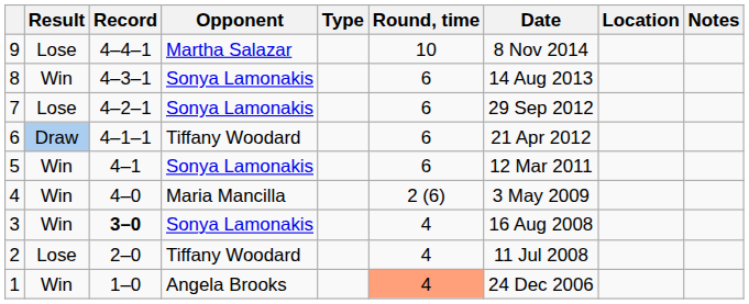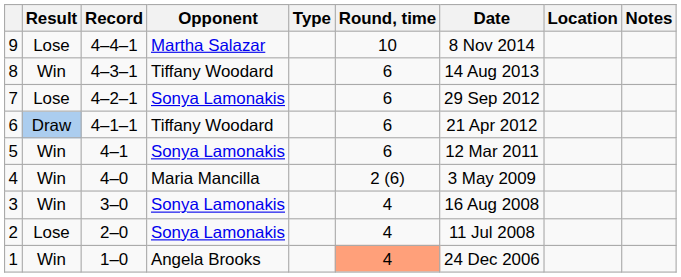 <table class="wikitable" style="text-align:center; font-size:95%">
 <tr>
 <th></th>
 <th>Result</th>
 <th>Record</th>
 <th>Opponent</th>
 <th>Type</th>
 <th>Round, time</th>
 <th>Date</th>
 <th>Location</th>
 <th>Notes</th>
 </tr>
 <tr>
 <td>9</td>
 <td>Lose</td>
 <td>4–4–1</td>
 <td style="text-align:left;"> <a href='#'>Martha Salazar</a></td>
 <td></td>
 <td>10</td>
 <td>8 Nov 2014</td>
 <td style="text-align:left;"> </td>
 <td style="text-align:left;"></td>
 </tr>
 <tr>
 <td>8</td>
 <td>Win</td>
 <td>4–3–1</td>
-<td style="text-align:left;"> <a href='#'>Sonya Lamonakis</a></td>
+<td style="text-align:left;"> Tiffany Woodard</td>
 <td></td>
 <td>6</td>
 <td>14 Aug 2013</td>
 <td style="text-align:left;"> </td>
 <td style="text-align:left;"></td>
 </tr>
 <tr>
 <td>7</td>
 <td>Lose</td>
 <td>4–2–1</td>
 <td style="text-align:left;"> <a href='#'>Sonya Lamonakis</a></td>
 <td></td>
 <td>6</td>
 <td>29 Sep 2012</td>
 <td style="text-align:left;"> </td>
 <td style="text-align:left;"></td>
 </tr>
 <tr>
 <td>6</td>
 <td style="background:#abcdef;">Draw</td>
 <td>4–1–1</td>
 <td style="text-align:left;"> Tiffany Woodard</td>
 <td></td>
 <td>6</td>
 <td>21 Apr 2012</td>
 <td style="text-align:left;"> </td>
 <td style="text-align:left;"></td>
 </tr>
 <tr>
 <td>5</td>
 <td>Win</td>
 <td>4–1</td>
 <td style="text-align:left;"> <a href='#'>Sonya Lamonakis</a></td>
 <td></td>
 <td>6</td>
 <td>12 Mar 2011</td>
 <td style="text-align:left;"> </td>
 <td></td>
 </tr>
 <tr>
 <td>4</td>
 <td>Win</td>
 <td>4–0</td>
 <td style="text-align:left;"> Maria Mancilla</td>
 <td></td>
 <td>2 (6)</td>
 <td>3 May 2009</td>
 <td style="text-align:left;"> </td>
 <td style="text-align:left;"></td>
 </tr>
 <tr>
 <td>3</td>
 <td>Win</td>
-<td><strong>3–0</strong></td>
+<td>3–0</td>
 <td style="text-align:left;"> <a href='#'>Sonya Lamonakis</a></td>
 <td></td>
 <td>4</td>
 <td>16 Aug 2008</td>
 <td style="text-align:left;"> </td>
 <td style="text-align:left;"></td>
 </tr>
 <tr>
 <td>2</td>
 <td>Lose</td>
 <td>2–0</td>
-<td style="text-align:left;"> Tiffany Woodard</td>
+<td style="text-align:left;"> <a href='#'>Sonya Lamonakis</a></td>
 <td></td>
 <td>4</td>
 <td>11 Jul 2008</td>
 <td style="text-align:left;"> </td>
 <td style="text-align:left;"></td>
 </tr>
 <tr>
 <td>1</td>
 <td>Win</td>
 <td>1–0</td>
 <td style="text-align:left;"> Angela Brooks</td>
 <td></td>
 <td style="background: lightsalmon;">4</td>
 <td>24 Dec 2006</td>
 <td style="text-align:left;"> </td>
 <td style="text-align:left;"></td>
 </tr>
 </table>
